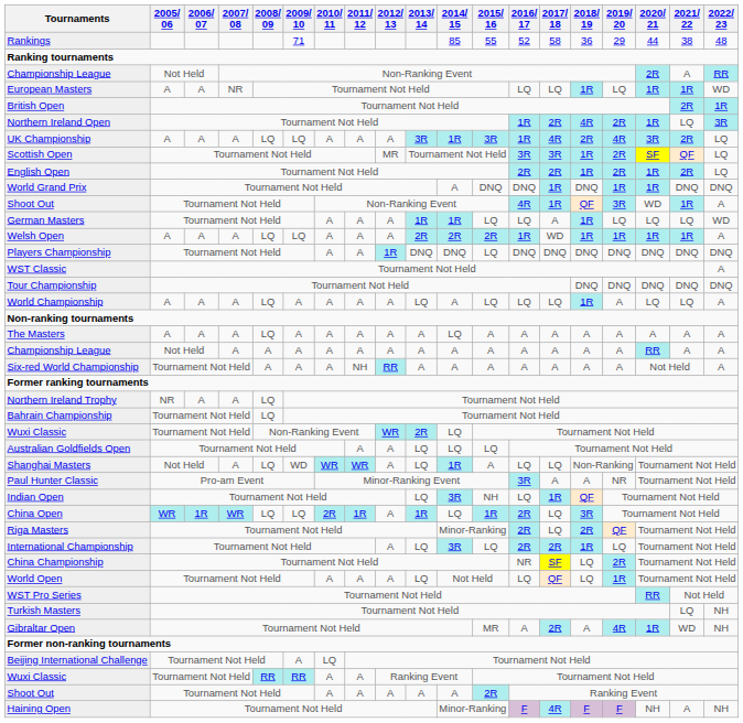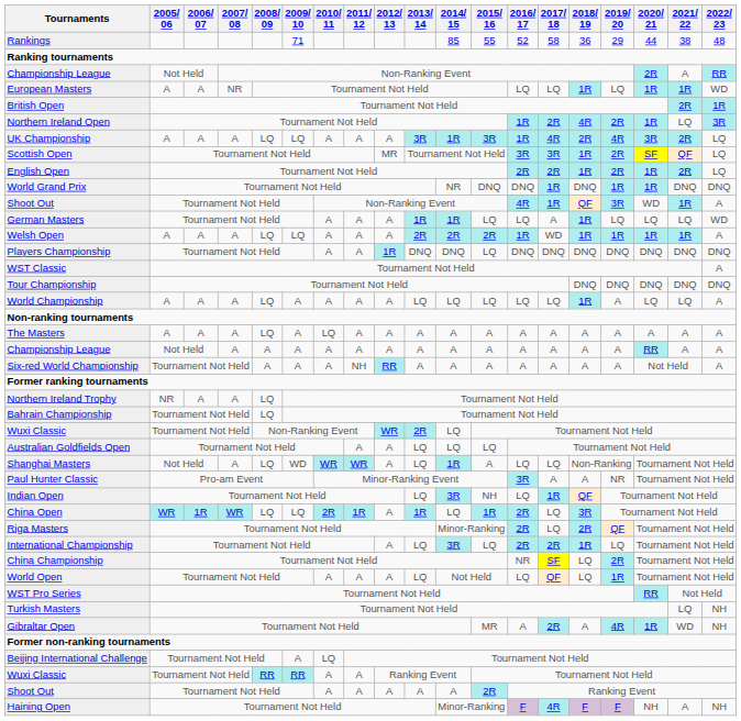 <table class="wikitable" style="font-size:85%;">
 <tr bgcolor="#efefef">
 <th><strong>Tournaments</strong></th>
 <th><a href='#'>2005/<br>06</a></th>
 <th><a href='#'>2006/<br>07</a></th>
 <th><a href='#'>2007/<br>08</a></th>
 <th><a href='#'>2008/<br>09</a></th>
 <th><a href='#'>2009/<br>10</a></th>
 <th><a href='#'>2010/<br>11</a></th>
 <th><a href='#'>2011/<br>12</a></th>
 <th><a href='#'>2012/<br>13</a></th>
 <th><a href='#'>2013/<br>14</a></th>
 <th><a href='#'>2014/<br>15</a></th>
 <th><a href='#'>2015/<br>16</a></th>
 <th><a href='#'>2016/<br>17</a></th>
 <th><a href='#'>2017/<br>18</a></th>
 <th><a href='#'>2018/<br>19</a></th>
 <th><a href='#'>2019/<br>20</a></th>
 <th><a href='#'>2020/<br>21</a></th>
 <th><a href='#'>2021/<br>22</a></th>
 <th><a href='#'>2022/<br>23</a></th>
 </tr>
 <tr>
 <td style="background:#EFEFEF;"><a href='#'>Rankings</a></td>
 <td align="center"></td>
 <td align="center"></td>
 <td align="center"></td>
 <td align="center"></td>
 <td align="center"><a href='#'>71</a></td>
 <td align="center"></td>
 <td align="center"></td>
 <td align="center"></td>
 <td align="center"></td>
 <td align="center"><a href='#'>85</a></td>
 <td align="center"><a href='#'>55</a></td>
 <td align="center"><a href='#'>52</a></td>
 <td align="center"><a href='#'>58</a></td>
 <td align="center"><a href='#'>36</a></td>
 <td align="center"><a href='#'>29</a></td>
 <td align="center"><a href='#'>44</a></td>
 <td align="center"><a href='#'>38</a></td>
 <td align="center"><a href='#'>48</a></td>
 </tr>
 <tr>
 <td colspan="20"><strong>Ranking tournaments</strong></td>
 </tr>
 <tr>
 <td style="background:#EFEFEF;"><a href='#'>Championship League</a></td>
 <td align="center" colspan="2" style="color:#555555;">Not Held</td>
 <td align="center" colspan="13" style="color:#555555;">Non-Ranking Event</td>
 <td align="center" style="background:#afeeee;"><a href='#'>2R</a></td>
 <td align="center" style="color:#555555;">A</td>
 <td align="center" style="background:#afeeee;"><a href='#'>RR</a></td>
 </tr>
 <tr>
 <td style="background:#EFEFEF;"><a href='#'>European Masters</a></td>
 <td align="center" style="color:#555555;">A</td>
 <td align="center" style="color:#555555;">A</td>
 <td align="center" style="color:#555555;">NR</td>
 <td align="center" colspan="8" style="color:#555555;">Tournament Not Held</td>
 <td align="center" style="color:#555555;">LQ</td>
 <td align="center" style="color:#555555;">LQ</td>
 <td align="center" style="background:#afeeee;"><a href='#'>1R</a></td>
 <td align="center" style="color:#555555;">LQ</td>
 <td align="center" style="background:#afeeee;"><a href='#'>1R</a></td>
 <td align="center" style="background:#afeeee;"><a href='#'>1R</a></td>
 <td align="center" style="color:#555555;">WD</td>
 </tr>
 <tr>
 <td style="background:#EFEFEF;"><a href='#'>British Open</a></td>
 <td align="center" colspan="16" style="color:#555555;">Tournament Not Held</td>
 <td align="center" style="background:#afeeee;"><a href='#'>2R</a></td>
 <td align="center" style="background:#afeeee;"><a href='#'>1R</a></td>
 </tr>
 <tr>
 <td style="background:#EFEFEF;"><a href='#'>Northern Ireland Open</a></td>
 <td align="center" colspan="11" style="color:#555555;">Tournament Not Held</td>
 <td align="center" style="background:#afeeee;"><a href='#'>1R</a></td>
 <td align="center" style="background:#afeeee;"><a href='#'>2R</a></td>
 <td align="center" style="background:#afeeee;"><a href='#'>4R</a></td>
 <td align="center" style="background:#afeeee;"><a href='#'>2R</a></td>
 <td align="center" style="background:#afeeee;"><a href='#'>1R</a></td>
 <td align="center" style="color:#555555;">LQ</td>
 <td align="center" style="background:#afeeee;"><a href='#'>3R</a></td>
 </tr>
 <tr>
 <td style="background:#EFEFEF;"><a href='#'>UK Championship</a></td>
 <td align="center" style="color:#555555;">A</td>
 <td align="center" style="color:#555555;">A</td>
 <td align="center" style="color:#555555;">A</td>
 <td align="center" style="color:#555555;">LQ</td>
 <td align="center" style="color:#555555;">LQ</td>
 <td align="center" style="color:#555555;">A</td>
 <td align="center" style="color:#555555;">A</td>
 <td align="center" style="color:#555555;">A</td>
 <td align="center" style="background:#afeeee;"><a href='#'>3R</a></td>
 <td align="center" style="background:#afeeee;"><a href='#'>1R</a></td>
 <td align="center" style="background:#afeeee;"><a href='#'>3R</a></td>
 <td align="center" style="background:#afeeee;"><a href='#'>1R</a></td>
 <td align="center" style="background:#afeeee;"><a href='#'>4R</a></td>
 <td align="center" style="background:#afeeee;"><a href='#'>2R</a></td>
 <td align="center" style="background:#afeeee;"><a href='#'>4R</a></td>
 <td align="center" style="background:#afeeee;"><a href='#'>3R</a></td>
 <td align="center" style="background:#afeeee;"><a href='#'>2R</a></td>
 <td align="center" style="color:#555555;">LQ</td>
 </tr>
 <tr>
 <td style="background:#EFEFEF;"><a href='#'>Scottish Open</a></td>
 <td align="center" colspan="7" style="color:#555555;">Tournament Not Held</td>
 <td align="center" style="color:#555555;">MR</td>
 <td align="center" colspan="3" style="color:#555555;">Tournament Not Held</td>
 <td align="center" style="background:#afeeee;"><a href='#'>3R</a></td>
 <td align="center" style="background:#afeeee;"><a href='#'>3R</a></td>
 <td align="center" style="background:#afeeee;"><a href='#'>1R</a></td>
 <td align="center" style="background:#afeeee;"><a href='#'>2R</a></td>
 <td align="center" style="background:yellow;"><a href='#'>SF</a></td>
 <td align="center" style="background:#ffebcd;"><a href='#'>QF</a></td>
 <td align="center" style="color:#555555;">LQ</td>
 </tr>
 <tr>
 <td style="background:#EFEFEF;"><a href='#'>English Open</a></td>
 <td align="center" colspan="11" style="color:#555555;">Tournament Not Held</td>
 <td align="center" style="background:#afeeee;"><a href='#'>2R</a></td>
 <td align="center" style="background:#afeeee;"><a href='#'>2R</a></td>
 <td align="center" style="background:#afeeee;"><a href='#'>1R</a></td>
 <td align="center" style="background:#afeeee;"><a href='#'>2R</a></td>
 <td align="center" style="background:#afeeee;"><a href='#'>1R</a></td>
 <td align="center" style="background:#afeeee;"><a href='#'>2R</a></td>
 <td align="center" style="color:#555555;">LQ</td>
 </tr>
 <tr>
 <td style="background:#EFEFEF;"><a href='#'>World Grand Prix</a></td>
 <td align="center" colspan="9" style="color:#555555;">Tournament Not Held</td>
-<td align="center" style="color:#555555;">A</td>
+<td align="center" style="color:#555555;">NR</td>
 <td align="center" style="color:#555555;">DNQ</td>
 <td align="center" style="color:#555555;">DNQ</td>
 <td align="center" style="background:#afeeee;"><a href='#'>1R</a></td>
 <td align="center" style="color:#555555;">DNQ</td>
 <td align="center" style="background:#afeeee;"><a href='#'>1R</a></td>
 <td align="center" style="background:#afeeee;"><a href='#'>1R</a></td>
 <td align="center" style="color:#555555;">DNQ</td>
 <td align="center" style="color:#555555;">DNQ</td>
 </tr>
 <tr>
 <td style="background:#EFEFEF;"><a href='#'>Shoot Out</a></td>
 <td align="center" colspan="5" style="color:#555555;">Tournament Not Held</td>
 <td align="center" colspan="6" style="color:#555555;">Non-Ranking Event</td>
 <td align="center" style="background:#afeeee;"><a href='#'>4R</a></td>
 <td align="center" style="background:#afeeee;"><a href='#'>1R</a></td>
 <td align="center" style="background:#ffebcd;"><a href='#'>QF</a></td>
 <td align="center" style="background:#afeeee;"><a href='#'>3R</a></td>
 <td align="center" style="color:#555555;">WD</td>
 <td align="center" style="background:#afeeee;"><a href='#'>1R</a></td>
 <td align="center" style="color:#555555;">A</td>
 </tr>
 <tr>
 <td style="background:#EFEFEF;"><a href='#'>German Masters</a></td>
 <td align="center" colspan="5" style="color:#555555;">Tournament Not Held</td>
 <td align="center" style="color:#555555;">A</td>
 <td align="center" style="color:#555555;">A</td>
 <td align="center" style="color:#555555;">A</td>
 <td align="center" style="background:#afeeee;"><a href='#'>1R</a></td>
 <td align="center" style="background:#afeeee;"><a href='#'>1R</a></td>
 <td align="center" style="color:#555555;">LQ</td>
 <td align="center" style="color:#555555;">LQ</td>
 <td align="center" style="color:#555555;">A</td>
 <td align="center" style="background:#afeeee;"><a href='#'>1R</a></td>
 <td align="center" style="color:#555555;">LQ</td>
 <td align="center" style="color:#555555;">LQ</td>
 <td align="center" style="color:#555555;">LQ</td>
 <td align="center" style="color:#555555;">WD</td>
 </tr>
 <tr>
 <td style="background:#EFEFEF;"><a href='#'>Welsh Open</a></td>
 <td align="center" style="color:#555555;">A</td>
 <td align="center" style="color:#555555;">A</td>
 <td align="center" style="color:#555555;">A</td>
 <td align="center" style="color:#555555;">LQ</td>
 <td align="center" style="color:#555555;">LQ</td>
 <td align="center" style="color:#555555;">A</td>
 <td align="center" style="color:#555555;">A</td>
 <td align="center" style="color:#555555;">A</td>
 <td align="center" style="background:#afeeee;"><a href='#'>2R</a></td>
 <td align="center" style="background:#afeeee;"><a href='#'>2R</a></td>
 <td align="center" style="background:#afeeee;"><a href='#'>2R</a></td>
 <td align="center" style="background:#afeeee;"><a href='#'>1R</a></td>
 <td align="center" style="color:#555555;">WD</td>
 <td align="center" style="background:#afeeee;"><a href='#'>1R</a></td>
 <td align="center" style="background:#afeeee;"><a href='#'>1R</a></td>
 <td align="center" style="background:#afeeee;"><a href='#'>1R</a></td>
 <td align="center" style="background:#afeeee;"><a href='#'>1R</a></td>
 <td align="center" style="color:#555555;">A</td>
 </tr>
 <tr>
 <td style="background:#EFEFEF;"><a href='#'>Players Championship</a></td>
 <td align="center" colspan="5" style="color:#555555;">Tournament Not Held</td>
 <td align="center" style="color:#555555;">A</td>
 <td align="center" style="color:#555555;">A</td>
 <td align="center" style="background:#afeeee;"><a href='#'>1R</a></td>
 <td align="center" style="color:#555555;">DNQ</td>
 <td align="center" style="color:#555555;">DNQ</td>
 <td align="center" style="color:#555555;">LQ</td>
 <td align="center" style="color:#555555;">DNQ</td>
 <td align="center" style="color:#555555;">DNQ</td>
 <td align="center" style="color:#555555;">DNQ</td>
 <td align="center" style="color:#555555;">DNQ</td>
 <td align="center" style="color:#555555;">DNQ</td>
 <td align="center" style="color:#555555;">DNQ</td>
 <td align="center" style="color:#555555;">DNQ</td>
 </tr>
 <tr>
 <td style="background:#EFEFEF;"><a href='#'>WST Classic</a></td>
 <td align="center" colspan="17" style="color:#555555;">Tournament Not Held</td>
 <td align="center" style="color:#555555;">A</td>
 </tr>
 <tr>
 <td style="background:#EFEFEF;"><a href='#'>Tour Championship</a></td>
 <td align="center" colspan="13" style="color:#555555;">Tournament Not Held</td>
 <td align="center" style="color:#555555;">DNQ</td>
 <td align="center" style="color:#555555;">DNQ</td>
 <td align="center" style="color:#555555;">DNQ</td>
 <td align="center" style="color:#555555;">DNQ</td>
 <td align="center" style="color:#555555;">DNQ</td>
 </tr>
 <tr>
 <td style="background:#EFEFEF;"><a href='#'>World Championship</a></td>
 <td align="center" style="color:#555555;">A</td>
 <td align="center" style="color:#555555;">A</td>
 <td align="center" style="color:#555555;">A</td>
 <td align="center" style="color:#555555;">LQ</td>
 <td align="center" style="color:#555555;">A</td>
 <td align="center" style="color:#555555;">A</td>
 <td align="center" style="color:#555555;">A</td>
 <td align="center" style="color:#555555;">A</td>
 <td align="center" style="color:#555555;">LQ</td>
-<td align="center" style="color:#555555;">A</td>
+<td align="center" style="color:#555555;">LQ</td>
 <td align="center" style="color:#555555;">LQ</td>
 <td align="center" style="color:#555555;">LQ</td>
 <td align="center" style="color:#555555;">LQ</td>
 <td align="center" style="background:#afeeee;"><a href='#'>1R</a></td>
 <td align="center" style="color:#555555;">A</td>
 <td align="center" style="color:#555555;">LQ</td>
 <td align="center" style="color:#555555;">LQ</td>
 <td align="center" style="color:#555555;">A</td>
 </tr>
 <tr>
 <td colspan="20"><strong>Non-ranking tournaments</strong></td>
 </tr>
 <tr>
 <td style="background:#EFEFEF;"><a href='#'>The Masters</a></td>
 <td align="center" style="color:#555555;">A</td>
 <td align="center" style="color:#555555;">A</td>
 <td align="center" style="color:#555555;">A</td>
 <td align="center" style="color:#555555;">LQ</td>
 <td align="center" style="color:#555555;">A</td>
+<td align="center" style="color:#555555;">LQ</td>
 <td align="center" style="color:#555555;">A</td>
 <td align="center" style="color:#555555;">A</td>
 <td align="center" style="color:#555555;">A</td>
 <td align="center" style="color:#555555;">A</td>
-<td align="center" style="color:#555555;">LQ</td>
 <td align="center" style="color:#555555;">A</td>
 <td align="center" style="color:#555555;">A</td>
 <td align="center" style="color:#555555;">A</td>
 <td align="center" style="color:#555555;">A</td>
 <td align="center" style="color:#555555;">A</td>
 <td align="center" style="color:#555555;">A</td>
 <td align="center" style="color:#555555;">A</td>
 <td align="center" style="color:#555555;">A</td>
 </tr>
 <tr>
 <td style="background:#EFEFEF;"><a href='#'>Championship League</a></td>
 <td align="center" colspan="2" style="color:#555555;">Not Held</td>
 <td align="center" style="color:#555555;">A</td>
 <td align="center" style="color:#555555;">A</td>
 <td align="center" style="color:#555555;">A</td>
 <td align="center" style="color:#555555;">A</td>
 <td align="center" style="color:#555555;">A</td>
 <td align="center" style="color:#555555;">A</td>
 <td align="center" style="color:#555555;">A</td>
 <td align="center" style="color:#555555;">A</td>
 <td align="center" style="color:#555555;">A</td>
 <td align="center" style="color:#555555;">A</td>
 <td align="center" style="color:#555555;">A</td>
 <td align="center" style="color:#555555;">A</td>
 <td align="center" style="color:#555555;">A</td>
 <td align="center" style="background:#afeeee;"><a href='#'>RR</a></td>
 <td align="center" style="color:#555555;">A</td>
 <td align="center" style="color:#555555;">A</td>
 </tr>
 <tr>
 <td style="background:#EFEFEF;"><a href='#'>Six-red World Championship</a></td>
 <td align="center" colspan="3" style="color:#555555;">Tournament Not Held</td>
 <td align="center" style="color:#555555;">A</td>
 <td align="center" style="color:#555555;">A</td>
 <td align="center" style="color:#555555;">A</td>
 <td align="center" style="color:#555555;">NH</td>
 <td align="center" style="background:#afeeee;"><a href='#'>RR</a></td>
 <td align="center" style="color:#555555;">A</td>
 <td align="center" style="color:#555555;">A</td>
 <td align="center" style="color:#555555;">A</td>
 <td align="center" style="color:#555555;">A</td>
 <td align="center" style="color:#555555;">A</td>
 <td align="center" style="color:#555555;">A</td>
 <td align="center" style="color:#555555;">A</td>
 <td align="center" colspan="2" style="color:#555555;">Not Held</td>
 <td align="center" style="color:#555555;">A</td>
 </tr>
 <tr>
 <td colspan="20"><strong>Former ranking tournaments</strong></td>
 </tr>
 <tr>
 <td style="background:#EFEFEF;"><a href='#'>Northern Ireland Trophy</a></td>
 <td align="center" style="color:#555555;">NR</td>
 <td align="center" style="color:#555555;">A</td>
 <td align="center" style="color:#555555;">A</td>
 <td align="center" style="color:#555555;">LQ</td>
 <td align="center" colspan="20" style="color:#555555;">Tournament Not Held</td>
 </tr>
 <tr>
 <td style="background:#EFEFEF;"><a href='#'>Bahrain Championship</a></td>
 <td align="center" colspan="3" style="color:#555555;">Tournament Not Held</td>
 <td align="center" style="color:#555555;">LQ</td>
 <td align="center" colspan="20" style="color:#555555;">Tournament Not Held</td>
 </tr>
 <tr>
 <td style="background:#EFEFEF;"><a href='#'>Wuxi Classic</a></td>
 <td align="center" colspan="3" style="color:#555555;">Tournament Not Held</td>
 <td align="center" colspan="4" style="color:#555555;">Non-Ranking Event</td>
 <td align="center" style="background:#afeeee;"><a href='#'>WR</a></td>
 <td align="center" style="background:#afeeee;"><a href='#'>2R</a></td>
 <td align="center" style="color:#555555;">LQ</td>
 <td align="center" colspan="20" style="color:#555555;">Tournament Not Held</td>
 </tr>
 <tr>
 <td style="background:#EFEFEF;"><a href='#'>Australian Goldfields Open</a></td>
 <td align="center" colspan="6" style="color:#555555;">Tournament Not Held</td>
 <td align="center" style="color:#555555;">A</td>
 <td align="center" style="color:#555555;">A</td>
 <td align="center" style="color:#555555;">LQ</td>
 <td align="center" style="color:#555555;">LQ</td>
 <td align="center" style="color:#555555;">LQ</td>
 <td align="center" colspan="20" style="color:#555555;">Tournament Not Held</td>
 </tr>
 <tr>
 <td style="background:#EFEFEF;"><a href='#'>Shanghai Masters</a></td>
 <td align="center" colspan="2" style="color:#555555;">Not Held</td>
 <td align="center" style="color:#555555;">A</td>
 <td align="center" style="color:#555555;">LQ</td>
 <td align="center" style="color:#555555;">WD</td>
 <td align="center" style="background:#afeeee;"><a href='#'>WR</a></td>
 <td align="center" style="background:#afeeee;"><a href='#'>WR</a></td>
 <td align="center" style="color:#555555;">A</td>
 <td align="center" style="color:#555555;">LQ</td>
 <td align="center" style="background:#afeeee;"><a href='#'>1R</a></td>
 <td align="center" style="color:#555555;">A</td>
 <td align="center" style="color:#555555;">LQ</td>
 <td align="center" style="color:#555555;">LQ</td>
 <td align="center" colspan="2" style="color:#555555;">Non-Ranking</td>
 <td align="center" colspan="3" style="color:#555555;">Tournament Not Held</td>
 </tr>
 <tr>
 <td style="background:#EFEFEF;"><a href='#'>Paul Hunter Classic</a></td>
 <td align="center" colspan="5" style="color:#555555;">Pro-am Event</td>
 <td align="center" colspan="6" style="color:#555555;">Minor-Ranking Event</td>
 <td align="center" style="background:#afeeee;"><a href='#'>3R</a></td>
 <td align="center" style="color:#555555;">A</td>
 <td align="center" style="color:#555555;">A</td>
 <td align="center" style="color:#555555;">NR</td>
 <td align="center" colspan="3" style="color:#555555;">Tournament Not Held</td>
 </tr>
 <tr>
 <td style="background:#EFEFEF;"><a href='#'>Indian Open</a></td>
 <td align="center" colspan="8" style="color:#555555;">Tournament Not Held</td>
 <td align="center" style="color:#555555;">LQ</td>
 <td align="center" style="background:#afeeee;"><a href='#'>3R</a></td>
 <td align="center" style="color:#555555;">NH</td>
 <td align="center" style="color:#555555;">LQ</td>
 <td align="center" style="background:#afeeee;"><a href='#'>1R</a></td>
 <td align="center" style="background:#ffebcd;"><a href='#'>QF</a></td>
 <td align="center" colspan="4" style="color:#555555;">Tournament Not Held</td>
 </tr>
 <tr>
 <td style="background:#EFEFEF;"><a href='#'>China Open</a></td>
 <td align="center" style="background:#afeeee;"><a href='#'>WR</a></td>
 <td align="center" style="background:#afeeee;"><a href='#'>1R</a></td>
 <td align="center" style="background:#afeeee;"><a href='#'>WR</a></td>
 <td align="center" style="color:#555555;">LQ</td>
 <td align="center" style="color:#555555;">LQ</td>
 <td align="center" style="background:#afeeee;"><a href='#'>2R</a></td>
 <td align="center" style="background:#afeeee;"><a href='#'>1R</a></td>
 <td align="center" style="color:#555555;">A</td>
 <td align="center" style="background:#afeeee;"><a href='#'>1R</a></td>
 <td align="center" style="color:#555555;">LQ</td>
 <td align="center" style="background:#afeeee;"><a href='#'>1R</a></td>
 <td align="center" style="background:#afeeee;"><a href='#'>2R</a></td>
 <td align="center" style="color:#555555;">LQ</td>
 <td align="center" style="background:#afeeee;"><a href='#'>3R</a></td>
 <td align="center" colspan="4" style="color:#555555;">Tournament Not Held</td>
 </tr>
 <tr>
 <td style="background:#EFEFEF;"><a href='#'>Riga Masters</a></td>
 <td align="center" colspan="9" style="color:#555555;">Tournament Not Held</td>
 <td align="center" colspan="2" style="color:#555555;">Minor-Ranking</td>
 <td align="center" style="background:#afeeee;"><a href='#'>2R</a></td>
 <td align="center" style="color:#555555;">LQ</td>
 <td align="center" style="background:#afeeee;"><a href='#'>2R</a></td>
 <td align="center" style="background:#ffebcd;"><a href='#'>QF</a></td>
 <td align="center" colspan="3" style="color:#555555;">Tournament Not Held</td>
 </tr>
 <tr>
 <td style="background:#EFEFEF;"><a href='#'>International Championship</a></td>
 <td align="center" colspan="7" style="color:#555555;">Tournament Not Held</td>
 <td align="center" style="color:#555555;">A</td>
 <td align="center" style="color:#555555;">LQ</td>
 <td align="center" style="background:#afeeee;"><a href='#'>3R</a></td>
 <td align="center" style="color:#555555;">LQ</td>
 <td align="center" style="background:#afeeee;"><a href='#'>2R</a></td>
 <td align="center" style="background:#afeeee;"><a href='#'>2R</a></td>
 <td align="center" style="background:#afeeee;"><a href='#'>1R</a></td>
 <td align="center" style="color:#555555;">LQ</td>
 <td align="center" colspan="3" style="color:#555555;">Tournament Not Held</td>
 </tr>
 <tr>
 <td style="background:#EFEFEF;"><a href='#'>China Championship</a></td>
 <td align="center" colspan="11" style="color:#555555;">Tournament Not Held</td>
 <td align="center" style="color:#555555;">NR</td>
 <td align="center" style="background:yellow;"><a href='#'>SF</a></td>
 <td align="center" style="color:#555555;">LQ</td>
 <td align="center" style="background:#afeeee;"><a href='#'>2R</a></td>
 <td align="center" colspan="3" style="color:#555555;">Tournament Not Held</td>
 </tr>
 <tr>
 <td style="background:#EFEFEF;"><a href='#'>World Open</a></td>
 <td align="center" colspan="5" style="color:#555555;">Tournament Not Held</td>
 <td align="center" style="color:#555555;">A</td>
 <td align="center" style="color:#555555;">A</td>
 <td align="center" style="color:#555555;">A</td>
 <td align="center" style="color:#555555;">LQ</td>
 <td align="center" colspan="2" style="color:#555555;">Not Held</td>
 <td align="center" style="color:#555555;">LQ</td>
 <td align="center" style="background:#ffebcd;"><a href='#'>QF</a></td>
 <td align="center" style="color:#555555;">LQ</td>
 <td align="center" style="background:#afeeee;"><a href='#'>1R</a></td>
 <td align="center" colspan="3" style="color:#555555;">Tournament Not Held</td>
 </tr>
 <tr>
 <td style="background:#EFEFEF;"><a href='#'>WST Pro Series</a></td>
 <td align="center" colspan="15" style="color:#555555;">Tournament Not Held</td>
 <td align="center" style="background:#afeeee;"><a href='#'>RR</a></td>
 <td align="center" colspan="2" style="color:#555555;">Not Held</td>
 </tr>
 <tr>
 <td style="background:#EFEFEF;"><a href='#'>Turkish Masters</a></td>
 <td align="center" colspan="16" style="color:#555555;">Tournament Not Held</td>
 <td align="center" style="color:#555555;">LQ</td>
 <td align="center" style="color:#555555;">NH</td>
 </tr>
 <tr>
 <td style="background:#EFEFEF;"><a href='#'>Gibraltar Open</a></td>
 <td align="center" colspan="10" style="color:#555555;">Tournament Not Held</td>
 <td align="center" style="color:#555555;">MR</td>
 <td align="center" style="color:#555555;">A</td>
 <td align="center" style="background:#afeeee;"><a href='#'>2R</a></td>
 <td align="center" style="color:#555555;">A</td>
 <td align="center" style="background:#afeeee;"><a href='#'>4R</a></td>
 <td align="center" style="background:#afeeee;"><a href='#'>1R</a></td>
 <td align="center" style="color:#555555;">WD</td>
 <td align="center" style="color:#555555;">NH</td>
 </tr>
 <tr>
 <td colspan="20"><strong>Former non-ranking tournaments</strong></td>
 </tr>
 <tr>
 <td style="background:#EFEFEF;"><a href='#'>Beijing International Challenge</a></td>
 <td align="center" colspan="4" style="color:#555555;">Tournament Not Held</td>
 <td align="center" style="color:#555555;">A</td>
 <td align="center" style="color:#555555;">LQ</td>
 <td align="center" colspan="20" style="color:#555555;">Tournament Not Held</td>
 </tr>
 <tr>
 <td style="background:#EFEFEF;"><a href='#'>Wuxi Classic</a></td>
 <td align="center" colspan="3" style="color:#555555;">Tournament Not Held</td>
 <td align="center" style="background:#afeeee;"><a href='#'>RR</a></td>
 <td align="center" style="background:#afeeee;"><a href='#'>RR</a></td>
 <td align="center" style="color:#555555;">A</td>
 <td align="center" style="color:#555555;">A</td>
 <td align="center" colspan="3" style="color:#555555;">Ranking Event</td>
 <td align="center" colspan="20" style="color:#555555;">Tournament Not Held</td>
 </tr>
 <tr>
 <td style="background:#EFEFEF;"><a href='#'>Shoot Out</a></td>
 <td align="center" colspan="5" style="color:#555555;">Tournament Not Held</td>
 <td align="center" style="color:#555555;">A</td>
 <td align="center" style="color:#555555;">A</td>
 <td align="center" style="color:#555555;">A</td>
 <td align="center" style="color:#555555;">A</td>
 <td align="center" style="color:#555555;">A</td>
 <td align="center" style="background:#afeeee;"><a href='#'>2R</a></td>
 <td align="center" colspan="20" style="color:#555555;">Ranking Event</td>
 </tr>
 <tr>
 <td style="background:#EFEFEF;"><a href='#'>Haining Open</a></td>
 <td align="center" colspan="9" style="color:#555555;">Tournament Not Held</td>
 <td align="center" colspan="2" style="color:#555555;">Minor-Ranking</td>
 <td align="center" style="background:#D8BFD8;"><a href='#'>F</a></td>
 <td align="center" style="background:#afeeee;"><a href='#'>4R</a></td>
 <td align="center" style="background:#D8BFD8;"><a href='#'>F</a></td>
 <td align="center" style="background:#D8BFD8;"><a href='#'>F</a></td>
 <td align="center" style="color:#555555;">NH</td>
 <td align="center" style="color:#555555;">A</td>
 <td align="center" style="color:#555555;">NH</td>
 </tr>
 </table>
